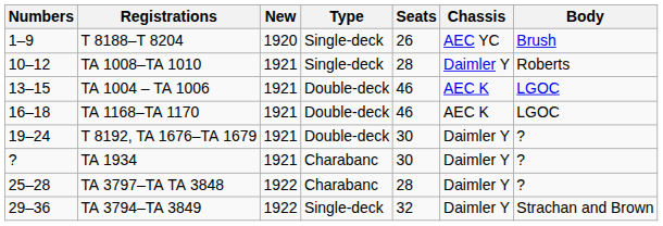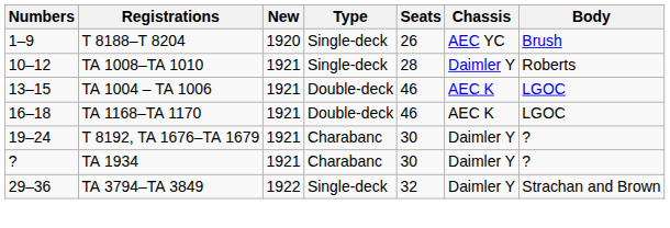 <table class="wikitable">
 <tr>
 <th>Numbers</th>
 <th>Registrations</th>
 <th>New</th>
 <th>Type</th>
 <th>Seats</th>
 <th>Chassis</th>
 <th>Body</th>
 </tr>
 <tr>
 <td>1–9</td>
 <td>T 8188–T 8204</td>
 <td>1920</td>
 <td>Single-deck</td>
 <td>26</td>
 <td><a href='#'>AEC</a> YC</td>
 <td><a href='#'>Brush</a></td>
 </tr>
 <tr>
 <td>10–12</td>
 <td>TA 1008–TA 1010</td>
 <td>1921</td>
 <td>Single-deck</td>
 <td>28</td>
 <td><a href='#'>Daimler</a> Y</td>
 <td>Roberts</td>
 </tr>
 <tr>
 <td>13–15</td>
 <td>TA 1004 – TA 1006</td>
 <td>1921</td>
 <td>Double-deck</td>
 <td>46</td>
 <td><a href='#'>AEC K</a></td>
 <td><a href='#'>LGOC</a></td>
 </tr>
 <tr>
 <td>16–18</td>
 <td>TA 1168–TA 1170</td>
 <td>1921</td>
 <td>Double-deck</td>
 <td>46</td>
 <td>AEC K</td>
 <td>LGOC</td>
 </tr>
 <tr>
 <td>19–24</td>
 <td>T 8192, TA 1676–TA 1679</td>
 <td>1921</td>
-<td>Double-deck</td>
+<td>Charabanc</td>
 <td>30</td>
 <td>Daimler Y</td>
 <td>?</td>
 </tr>
 <tr>
 <td>?</td>
 <td>TA 1934</td>
 <td>1921</td>
 <td>Charabanc</td>
 <td>30</td>
 <td>Daimler Y</td>
 <td>?</td>
 </tr>
 <tr>
-<td>25–28</td>
-<td>TA 3797–TA TA 3848</td>
-<td>1922</td>
-<td>Charabanc</td>
-<td>28</td>
-<td>Daimler Y</td>
-<td>?</td>
-</tr>
-<tr>
 <td>29–36</td>
 <td>TA 3794–TA 3849</td>
 <td>1922</td>
 <td>Single-deck</td>
 <td>32</td>
 <td>Daimler Y</td>
 <td>Strachan and Brown</td>
 </tr>
 </table>
